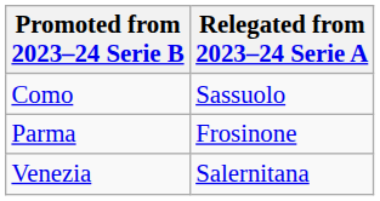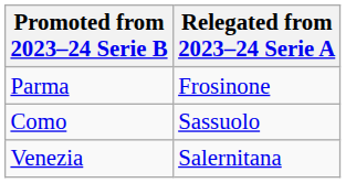 <table class="wikitable">
 <tr>
 <th>Promoted from<br><a href='#'>2023–24 Serie B</a></th>
 <th>Relegated from<br><a href='#'>2023–24 Serie A</a></th>
 </tr>
 <tr>
+<td><a href='#'>Parma</a></td>
+<td><a href='#'>Frosinone</a></td>
+</tr>
+<tr>
 <td><a href='#'>Como</a></td>
 <td><a href='#'>Sassuolo</a></td>
-</tr>
-<tr>
-<td><a href='#'>Parma</a></td>
-<td><a href='#'>Frosinone</a></td>
 </tr>
 <tr>
 <td><a href='#'>Venezia</a></td>
 <td><a href='#'>Salernitana</a></td>
 </tr>
 </table>
